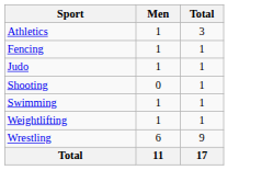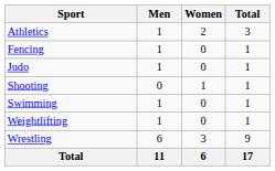 <table class="wikitable sortable" style="text-align:center;">
 <tr>
 <th width=180>Sport</th>
 <th width=55>Men</th>
+<th width=55>Women</th>
 <th width=55>Total</th>
 </tr>
 <tr>
 <td align=left><a href='#'>Athletics</a></td>
 <td>1</td>
+<td>2</td>
 <td>3</td>
 </tr>
 <tr>
 <td align=left><a href='#'>Fencing</a></td>
 <td>1</td>
+<td>0</td>
 <td>1</td>
 </tr>
 <tr>
 <td align=left><a href='#'>Judo</a></td>
 <td>1</td>
+<td>0</td>
 <td>1</td>
 </tr>
 <tr>
 <td align=left><a href='#'>Shooting</a></td>
 <td>0</td>
 <td>1</td>
+<td>1</td>
 </tr>
 <tr>
 <td align=left><a href='#'>Swimming</a></td>
 <td>1</td>
+<td>0</td>
 <td>1</td>
 </tr>
 <tr>
 <td align=left><a href='#'>Weightlifting</a></td>
 <td>1</td>
+<td>0</td>
 <td>1</td>
 </tr>
 <tr>
 <td align=left><a href='#'>Wrestling</a></td>
 <td>6</td>
+<td>3</td>
 <td>9</td>
 </tr>
 <tr>
 <th>Total</th>
 <th>11</th>
+<th>6</th>
 <th>17</th>
 </tr>
 </table>
